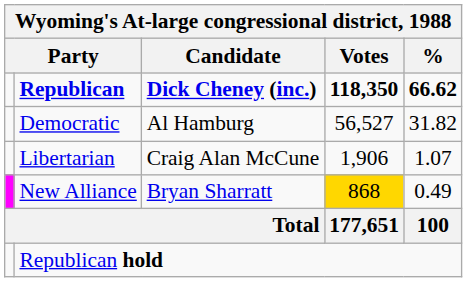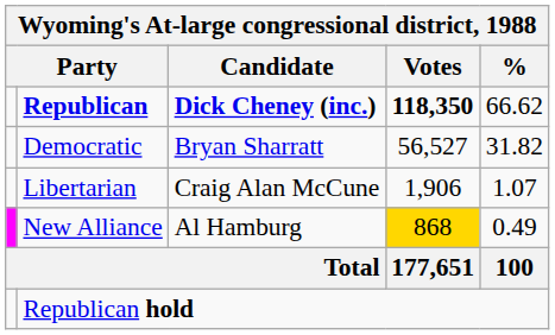 <table class=wikitable>
 <tr>
 <th colspan = 6>Wyoming's At-large congressional district, 1988</th>
 </tr>
 <tr>
 <th colspan=2>Party</th>
 <th>Candidate</th>
 <th>Votes</th>
 <th>%</th>
 </tr>
 <tr>
 <td></td>
 <td><strong><a href='#'>Republican</a></strong></td>
 <td><strong><a href='#'>Dick Cheney</a> (<a href='#'>inc.</a>)</strong></td>
 <td align=center><strong>118,350</strong></td>
-<td align=center><strong>66.62</strong></td>
+<td align=center>66.62</td>
 </tr>
 <tr>
 <td></td>
 <td><a href='#'>Democratic</a></td>
-<td>Al Hamburg</td>
+<td><a href='#'>Bryan Sharratt</a></td>
 <td align=center>56,527</td>
 <td align=center>31.82</td>
 </tr>
 <tr>
 <td></td>
 <td><a href='#'>Libertarian</a></td>
 <td>Craig Alan McCune</td>
 <td align=center>1,906</td>
 <td align=center>1.07</td>
 </tr>
 <tr>
 <td style="color:inherit;background:#ff00ff"></td>
 <td><a href='#'>New Alliance</a></td>
-<td><a href='#'>Bryan Sharratt</a></td>
+<td>Al Hamburg</td>
 <td align=center style="background: gold;">868</td>
 <td align=center>0.49</td>
 </tr>
 <tr>
 <th colspan=3; style="text-align:right;">Total</th>
 <th align=center>177,651</th>
 <th align=center>100</th>
 </tr>
 <tr>
 <td></td>
 <td colspan=6; style="text-align:left;"><a href='#'>Republican</a> <strong>hold</strong></td>
 </tr>
 </table>
